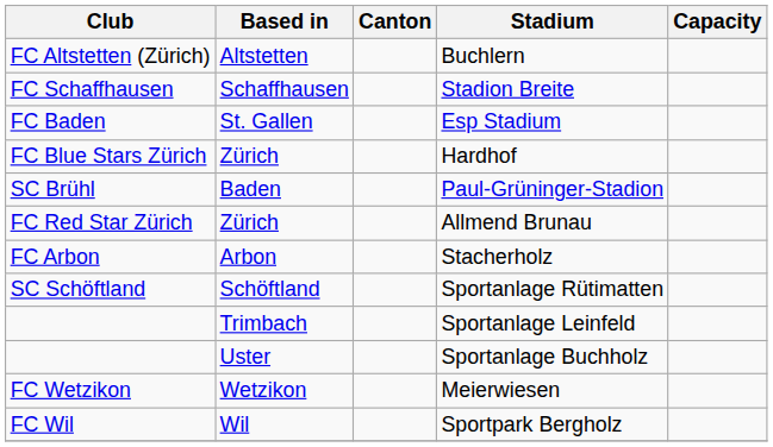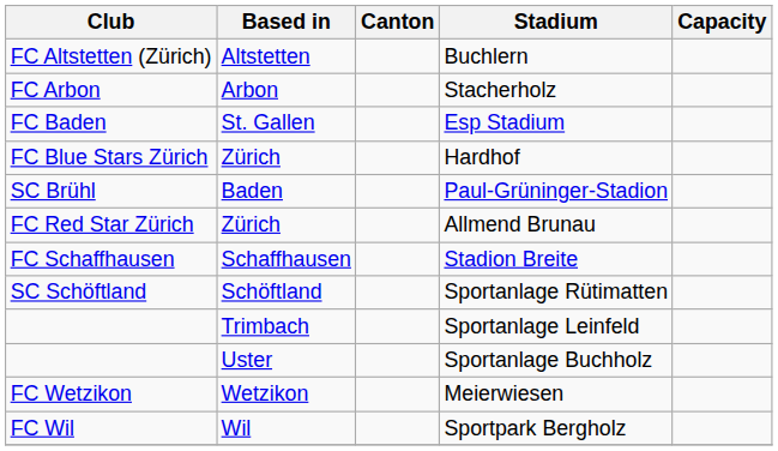 <table class="wikitable">
 <tr>
 <th>Club</th>
 <th>Based in</th>
 <th>Canton</th>
 <th>Stadium</th>
 <th>Capacity</th>
 </tr>
 <tr>
 <td><a href='#'>FC Altstetten</a> (Zürich)</td>
 <td><a href='#'>Altstetten</a></td>
 <td></td>
 <td>Buchlern</td>
 <td></td>
 </tr>
 <tr>
-<td><a href='#'>FC Schaffhausen</a></td>
-<td><a href='#'>Schaffhausen</a></td>
+<td><a href='#'>FC Arbon</a></td>
+<td><a href='#'>Arbon</a></td>
 <td></td>
-<td><a href='#'>Stadion Breite</a></td>
+<td>Stacherholz</td>
 <td></td>
 </tr>
 <tr>
 <td><a href='#'>FC Baden</a></td>
 <td><a href='#'>St. Gallen</a></td>
 <td></td>
 <td><a href='#'>Esp Stadium</a></td>
 <td></td>
 </tr>
 <tr>
 <td><a href='#'>FC Blue Stars Zürich</a></td>
 <td><a href='#'>Zürich</a></td>
 <td></td>
 <td>Hardhof</td>
 <td></td>
 </tr>
 <tr>
 <td><a href='#'>SC Brühl</a></td>
 <td><a href='#'>Baden</a></td>
 <td></td>
 <td><a href='#'>Paul-Grüninger-Stadion</a></td>
 <td></td>
 </tr>
 <tr>
 <td><a href='#'>FC Red Star Zürich</a></td>
 <td><a href='#'>Zürich</a></td>
 <td></td>
 <td>Allmend Brunau</td>
 <td></td>
 </tr>
 <tr>
-<td><a href='#'>FC Arbon</a></td>
-<td><a href='#'>Arbon</a></td>
+<td><a href='#'>FC Schaffhausen</a></td>
+<td><a href='#'>Schaffhausen</a></td>
 <td></td>
-<td>Stacherholz</td>
+<td><a href='#'>Stadion Breite</a></td>
 <td></td>
 </tr>
 <tr>
 <td><a href='#'>SC Schöftland</a></td>
 <td><a href='#'>Schöftland</a></td>
 <td></td>
 <td>Sportanlage Rütimatten</td>
 <td></td>
 </tr>
 <tr>
 <td></td>
 <td><a href='#'>Trimbach</a></td>
 <td></td>
 <td>Sportanlage Leinfeld</td>
 <td></td>
 </tr>
 <tr>
 <td></td>
 <td><a href='#'>Uster</a></td>
 <td></td>
 <td>Sportanlage Buchholz</td>
 <td></td>
 </tr>
 <tr>
 <td><a href='#'>FC Wetzikon</a></td>
 <td><a href='#'>Wetzikon</a></td>
 <td></td>
 <td>Meierwiesen</td>
 <td></td>
 </tr>
 <tr>
 <td><a href='#'>FC Wil</a></td>
 <td><a href='#'>Wil</a></td>
 <td></td>
 <td>Sportpark Bergholz</td>
 <td></td>
 </tr>
 <tr>
 </tr>
 </table>
